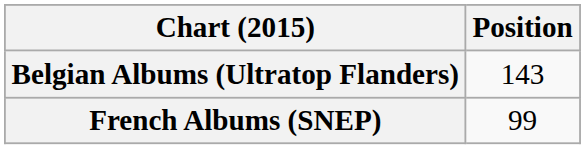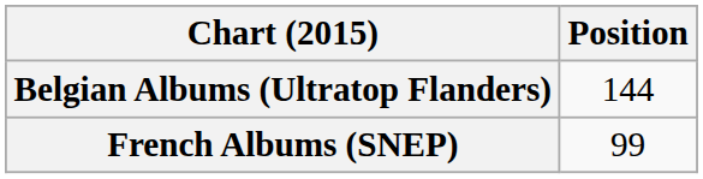 <table class="wikitable sortable plainrowheaders" style="text-align:center">
 <tr>
 <th scope="col">Chart (2015)</th>
 <th scope="col">Position</th>
 </tr>
 <tr>
 <th scope="row">Belgian Albums (Ultratop Flanders)</th>
-<td>143</td>
+<td>144</td>
 </tr>
 <tr>
 <th scope="row">French Albums (SNEP)</th>
 <td>99</td>
 </tr>
 </table>
